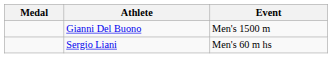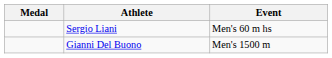 <table class="wikitable" style="width:40%; font-size:100%; text-align:left;">
 <tr>
 <th>Medal</th>
 <th>Athlete</th>
 <th>Event</th>
 </tr>
 <tr>
 <td align=center></td>
+<td><a href='#'>Sergio Liani</a></td>
+<td>Men's 60 m hs</td>
+</tr>
+<tr>
+<td align=center></td>
 <td><a href='#'>Gianni Del Buono</a></td>
 <td>Men's 1500 m</td>
 </tr>
-<tr>
-<td align=center></td>
-<td><a href='#'>Sergio Liani</a></td>
-<td>Men's 60 m hs</td>
-</tr>
 </table>
